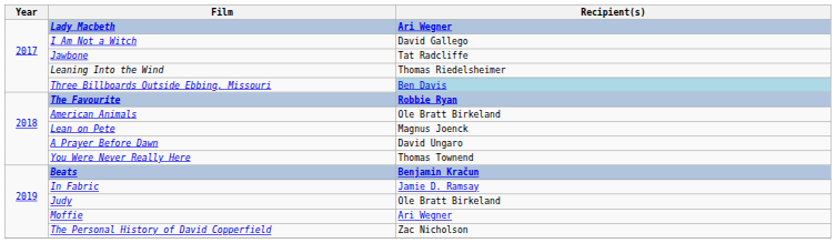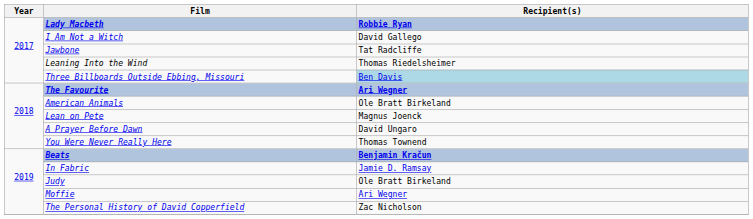 <table class="wikitable" width="95%" cellpadding="5">
 <tr>
 <th width="5%">Year</th>
 <th width="40%">Film</th>
 <th width="50%">Recipient(s)</th>
 </tr>
 <tr>
 <td rowspan="5" style="text-align:center;"><a href='#'>2017</a> <br><br></td>
 <td style="background:#B0C4DE;"><strong><em><a href='#'>Lady Macbeth</a></em></strong></td>
-<td style="background:#B0C4DE;"><strong><a href='#'>Ari Wegner</a></strong></td>
+<td style="background:#B0C4DE;"><strong><a href='#'>Robbie Ryan</a></strong></td>
 </tr>
 <tr>
 <td><em><a href='#'>I Am Not a Witch</a></em></td>
 <td>David Gallego</td>
 </tr>
 <tr>
 <td><em><a href='#'>Jawbone</a></em></td>
 <td>Tat Radcliffe</td>
 </tr>
 <tr>
 <td><em>Leaning Into the Wind</em></td>
 <td>Thomas Riedelsheimer</td>
 </tr>
 <tr>
 <td><em><a href='#'>Three Billboards Outside Ebbing, Missouri</a></em></td>
 <td style="background: lightblue;"><a href='#'>Ben Davis</a></td>
 </tr>
 <tr>
 <td rowspan="5" style="text-align:center;"><a href='#'>2018</a> <br><br></td>
 <td style="background:#B0C4DE;"><strong><em><a href='#'>The Favourite</a></em></strong></td>
-<td style="background:#B0C4DE;"><strong><a href='#'>Robbie Ryan</a></strong></td>
+<td style="background:#B0C4DE;"><strong><a href='#'>Ari Wegner</a></strong></td>
 </tr>
 <tr>
 <td><em><a href='#'>American Animals</a></em></td>
 <td>Ole Bratt Birkeland</td>
 </tr>
 <tr>
 <td><em><a href='#'>Lean on Pete</a></em></td>
 <td>Magnus Joenck</td>
 </tr>
 <tr>
 <td><em><a href='#'>A Prayer Before Dawn</a></em></td>
 <td>David Ungaro</td>
 </tr>
 <tr>
 <td><em><a href='#'>You Were Never Really Here</a></em></td>
 <td>Thomas Townend</td>
 </tr>
 <tr>
 <td rowspan="5" style="text-align:center;"><a href='#'>2019</a> <br><br></td>
 <td style="background:#B0C4DE;"><strong><em><a href='#'>Beats</a></em></strong></td>
 <td style="background:#B0C4DE;"><strong><a href='#'>Benjamin Kračun</a></strong></td>
 </tr>
 <tr>
 <td><em><a href='#'>In Fabric</a></em></td>
 <td><a href='#'>Jamie D. Ramsay</a></td>
 </tr>
 <tr>
 <td><em><a href='#'>Judy</a></em></td>
 <td>Ole Bratt Birkeland</td>
 </tr>
 <tr>
 <td><em><a href='#'>Moffie</a></em></td>
 <td><a href='#'>Ari Wegner</a></td>
 </tr>
 <tr>
 <td><em><a href='#'>The Personal History of David Copperfield</a></em></td>
 <td>Zac Nicholson</td>
 </tr>
 <tr>
 </tr>
 </table>
